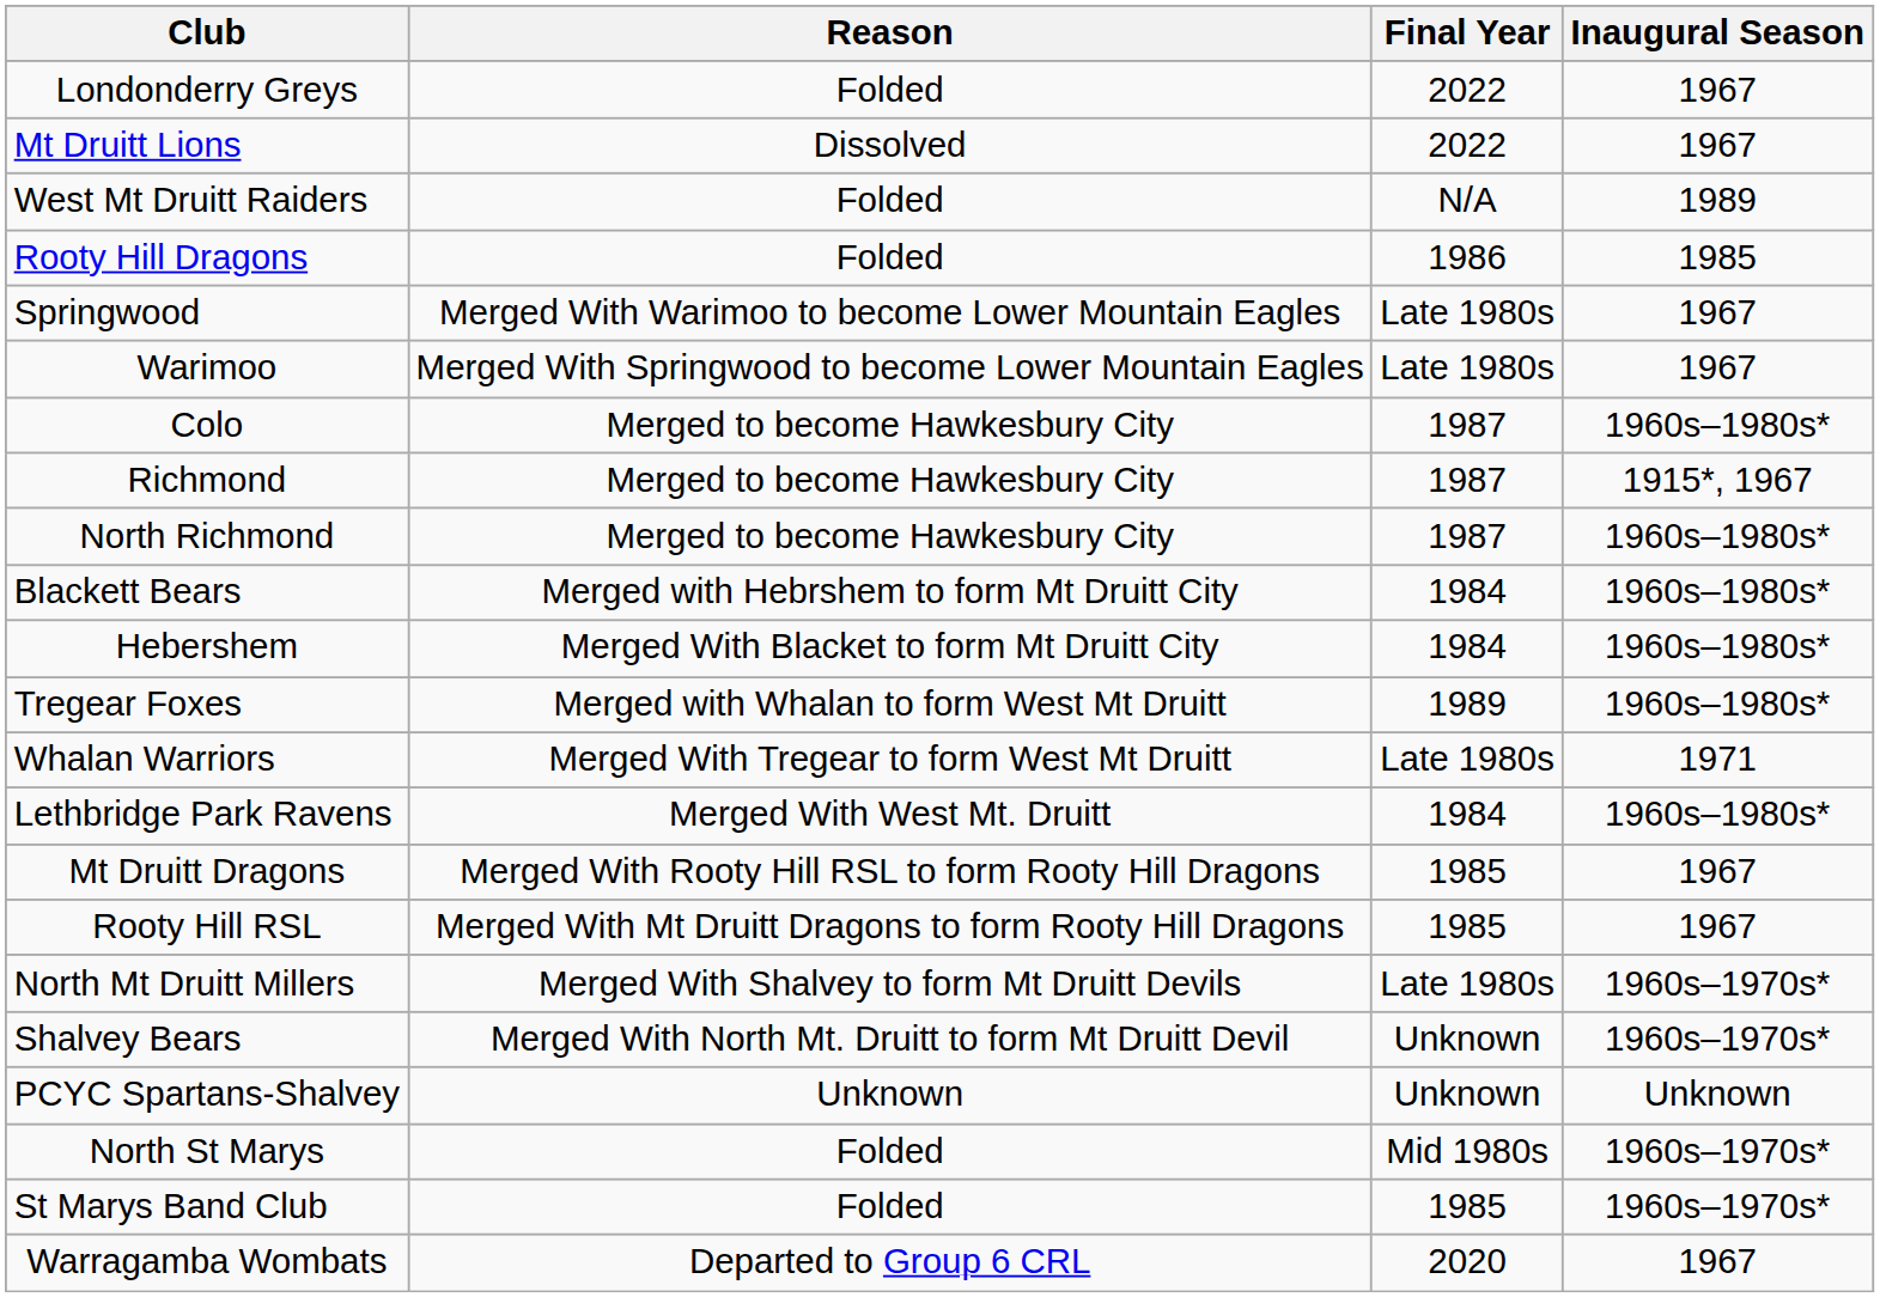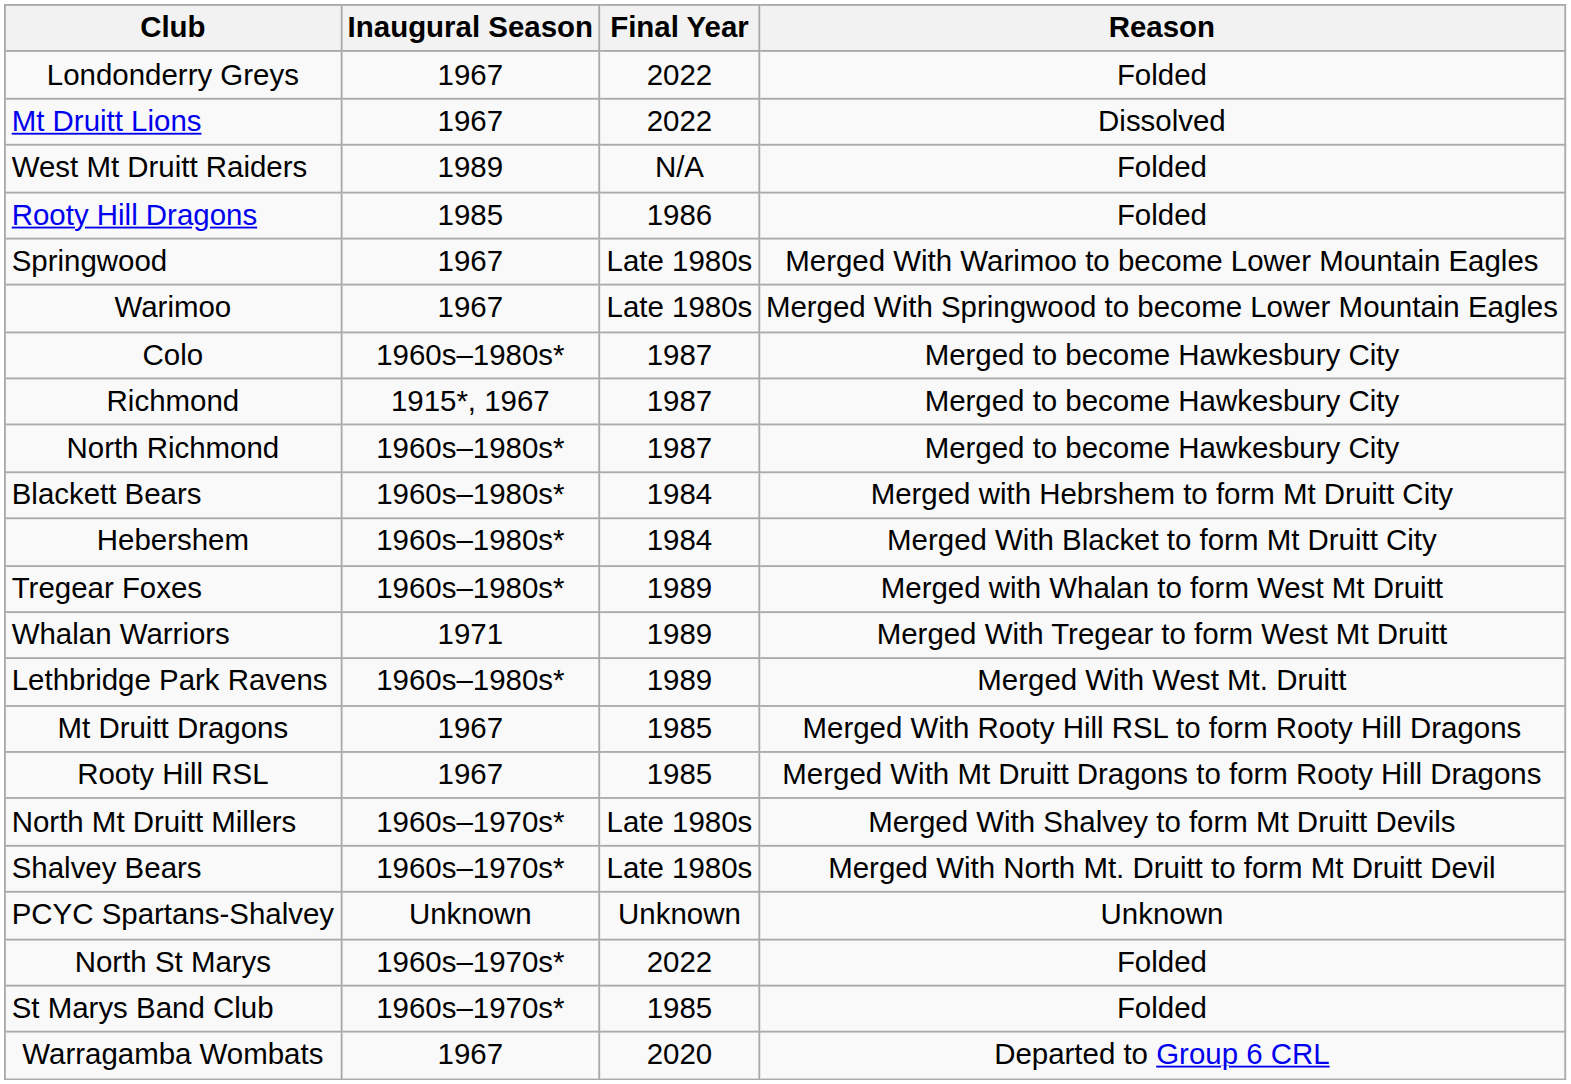 <table class="wikitable" style="text-align:center;">
 <tr>
 <th>Club<br></th>
+<th>Inaugural Season</th>
+<th>Final Year<br></th>
 <th>Reason</th>
-<th>Final Year<br></th>
-<th>Inaugural Season</th>
 </tr>
 <tr>
 <td>Londonderry Greys</td>
+<td>1967</td>
+<td>2022</td>
 <td>Folded</td>
-<td>2022</td>
-<td>1967</td>
 </tr>
 <tr>
 <td style="text-align:left;"> <a href='#'>Mt Druitt Lions</a></td>
+<td>1967</td>
+<td>2022</td>
 <td>Dissolved</td>
-<td>2022</td>
-<td>1967</td>
 </tr>
 <tr>
 <td style="text-align:left;"> West Mt Druitt Raiders</td>
+<td>1989</td>
+<td>N/A</td>
 <td>Folded</td>
-<td>N/A</td>
-<td>1989</td>
 </tr>
 <tr>
 <td style="text-align:left;"> <a href='#'>Rooty Hill Dragons</a></td>
+<td>1985</td>
+<td>1986</td>
 <td>Folded</td>
-<td>1986</td>
-<td>1985</td>
 </tr>
 <tr>
 <td style="text-align:left;"> Springwood</td>
+<td>1967</td>
+<td>Late 1980s</td>
 <td>Merged With Warimoo to become Lower Mountain Eagles</td>
-<td>Late 1980s</td>
-<td>1967</td>
 </tr>
 <tr>
 <td>Warimoo</td>
+<td>1967</td>
+<td>Late 1980s</td>
 <td>Merged With Springwood to become Lower Mountain Eagles</td>
-<td>Late 1980s</td>
-<td>1967</td>
 </tr>
 <tr>
 <td>Colo</td>
+<td>1960s–1980s*</td>
+<td>1987</td>
 <td>Merged to become Hawkesbury City</td>
-<td>1987</td>
-<td>1960s–1980s*</td>
 </tr>
 <tr>
 <td>Richmond</td>
+<td>1915*, 1967</td>
+<td>1987</td>
 <td>Merged to become Hawkesbury City</td>
-<td>1987</td>
-<td>1915*, 1967</td>
 </tr>
 <tr>
 <td>North Richmond</td>
+<td>1960s–1980s*</td>
+<td>1987</td>
 <td>Merged to become Hawkesbury City</td>
-<td>1987</td>
-<td>1960s–1980s*</td>
 </tr>
 <tr>
 <td style="text-align:left;"> Blackett Bears</td>
+<td>1960s–1980s*</td>
+<td>1984</td>
 <td>Merged with Hebrshem to form Mt Druitt City</td>
-<td>1984</td>
-<td>1960s–1980s*</td>
 </tr>
 <tr>
 <td>Hebershem</td>
+<td>1960s–1980s*</td>
+<td>1984</td>
 <td>Merged With Blacket to form Mt Druitt City</td>
-<td>1984</td>
-<td>1960s–1980s*</td>
 </tr>
 <tr>
 <td style="text-align:left;"> Tregear Foxes</td>
+<td>1960s–1980s*</td>
+<td>1989</td>
 <td>Merged with Whalan to form West Mt Druitt</td>
-<td>1989</td>
-<td>1960s–1980s*</td>
 </tr>
 <tr>
 <td style="text-align:left;"> Whalan Warriors</td>
+<td>1971</td>
+<td>1989</td>
 <td>Merged With Tregear to form West Mt Druitt</td>
-<td>Late 1980s</td>
-<td>1971</td>
 </tr>
 <tr>
 <td style="text-align:left;"> Lethbridge Park Ravens</td>
+<td>1960s–1980s*</td>
+<td>1989</td>
 <td>Merged With West Mt. Druitt</td>
-<td>1984</td>
-<td>1960s–1980s*</td>
 </tr>
 <tr>
 <td>Mt Druitt Dragons</td>
+<td>1967</td>
+<td>1985</td>
 <td>Merged With Rooty Hill RSL to form Rooty Hill Dragons</td>
-<td>1985</td>
-<td>1967</td>
 </tr>
 <tr>
 <td>Rooty Hill RSL</td>
+<td>1967</td>
+<td>1985</td>
 <td>Merged With Mt Druitt Dragons to form Rooty Hill Dragons</td>
-<td>1985</td>
-<td>1967</td>
 </tr>
 <tr>
 <td style="text-align:left;"> North Mt Druitt Millers</td>
+<td>1960s–1970s*</td>
+<td>Late 1980s</td>
 <td>Merged With Shalvey to form Mt Druitt Devils</td>
-<td>Late 1980s</td>
-<td>1960s–1970s*</td>
 </tr>
 <tr>
 <td style="text-align:left;"> Shalvey Bears</td>
+<td>1960s–1970s*</td>
+<td>Late 1980s</td>
 <td>Merged With North Mt. Druitt to form Mt Druitt Devil</td>
-<td>Unknown</td>
-<td>1960s–1970s*</td>
 </tr>
 <tr>
 <td>PCYC Spartans-Shalvey</td>
 <td>Unknown</td>
 <td>Unknown</td>
 <td>Unknown</td>
 </tr>
 <tr>
 <td>North St Marys</td>
+<td>1960s–1970s*</td>
+<td>2022</td>
 <td>Folded</td>
-<td>Mid 1980s</td>
-<td>1960s–1970s*</td>
 </tr>
 <tr>
 <td style="text-align:left;"> St Marys Band Club</td>
+<td>1960s–1970s*</td>
+<td>1985</td>
 <td>Folded</td>
-<td>1985</td>
-<td>1960s–1970s*</td>
 </tr>
 <tr>
 <td>Warragamba Wombats</td>
+<td>1967</td>
+<td>2020</td>
 <td>Departed to <a href='#'>Group 6 CRL</a></td>
-<td>2020</td>
-<td>1967</td>
 </tr>
 </table>
